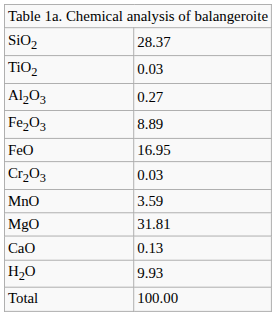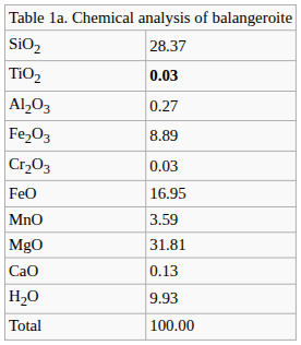 <table class="wikitable">
 <tr>
 <td colspan="2">Table 1a. Chemical analysis of balangeroite</td>
 </tr>
 <tr>
 <td>SiO<sub>2</sub></td>
 <td>28.37</td>
 </tr>
 <tr>
 <td>TiO<sub>2</sub></td>
-<td>0.03</td>
+<td><strong>0.03</strong></td>
 </tr>
 <tr>
 <td>Al<sub>2</sub>O<sub>3</sub></td>
 <td>0.27</td>
 </tr>
 <tr>
 <td>Fe<sub>2</sub>O<sub>3</sub></td>
 <td>8.89</td>
 </tr>
 <tr>
+<td>Cr<sub>2</sub>O<sub>3</sub></td>
+<td>0.03</td>
+</tr>
+<tr>
 <td>FeO</td>
 <td>16.95</td>
-</tr>
-<tr>
-<td>Cr<sub>2</sub>O<sub>3</sub></td>
-<td>0.03</td>
 </tr>
 <tr>
 <td>MnO</td>
 <td>3.59</td>
 </tr>
 <tr>
 <td>MgO</td>
 <td>31.81</td>
 </tr>
 <tr>
 <td>CaO</td>
 <td>0.13</td>
 </tr>
 <tr>
 <td>H<sub>2</sub>O</td>
 <td>9.93</td>
 </tr>
 <tr>
 <td>Total</td>
 <td>100.00</td>
 </tr>
 </table>
